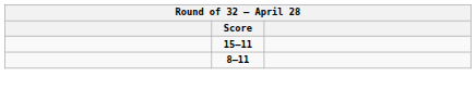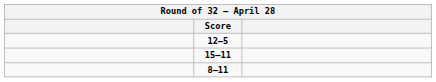 <table class="wikitable" style="text-align: center; font-size:90% ">
 <tr>
 <th colspan=3>Round of 32 – April 28</th>
 </tr>
 <tr>
 <th align="right" width="250"></th>
 <th width="60">Score</th>
 <th align="left" width="250"></th>
+</tr>
+<tr>
+<td align=left><strong></strong></td>
+<td align=center><strong>12–5</strong></td>
+<td align=left></td>
 </tr>
 <tr>
 <td align=left><strong></strong></td>
 <td align=center><strong>15–11</strong></td>
 <td align=left></td>
 </tr>
 <tr>
 <td align=left></td>
 <td align=center><strong>8–11</strong></td>
 <td align=left><strong></strong></td>
 </tr>
 </table>
